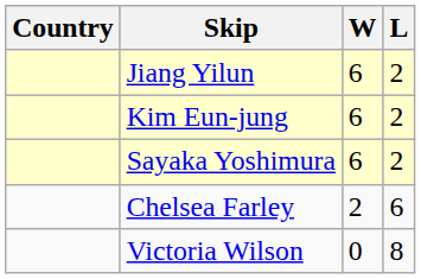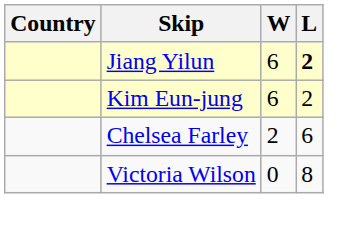 <table class="wikitable">
 <tr>
 <th>Country</th>
 <th>Skip</th>
 <th>W</th>
 <th>L</th>
 </tr>
 <tr bgcolor=#ffffcc>
 <td></td>
 <td><a href='#'>Jiang Yilun</a></td>
 <td>6</td>
-<td>2</td>
+<td><strong>2</strong></td>
 </tr>
 <tr bgcolor=#ffffcc>
 <td></td>
 <td><a href='#'>Kim Eun-jung</a></td>
-<td>6</td>
-<td>2</td>
-</tr>
-<tr bgcolor=#ffffcc>
-<td></td>
-<td><a href='#'>Sayaka Yoshimura</a></td>
 <td>6</td>
 <td>2</td>
 </tr>
 <tr>
 <td></td>
 <td><a href='#'>Chelsea Farley</a></td>
 <td>2</td>
 <td>6</td>
 </tr>
 <tr>
 <td></td>
 <td><a href='#'>Victoria Wilson</a></td>
 <td>0</td>
 <td>8</td>
 </tr>
 </table>
